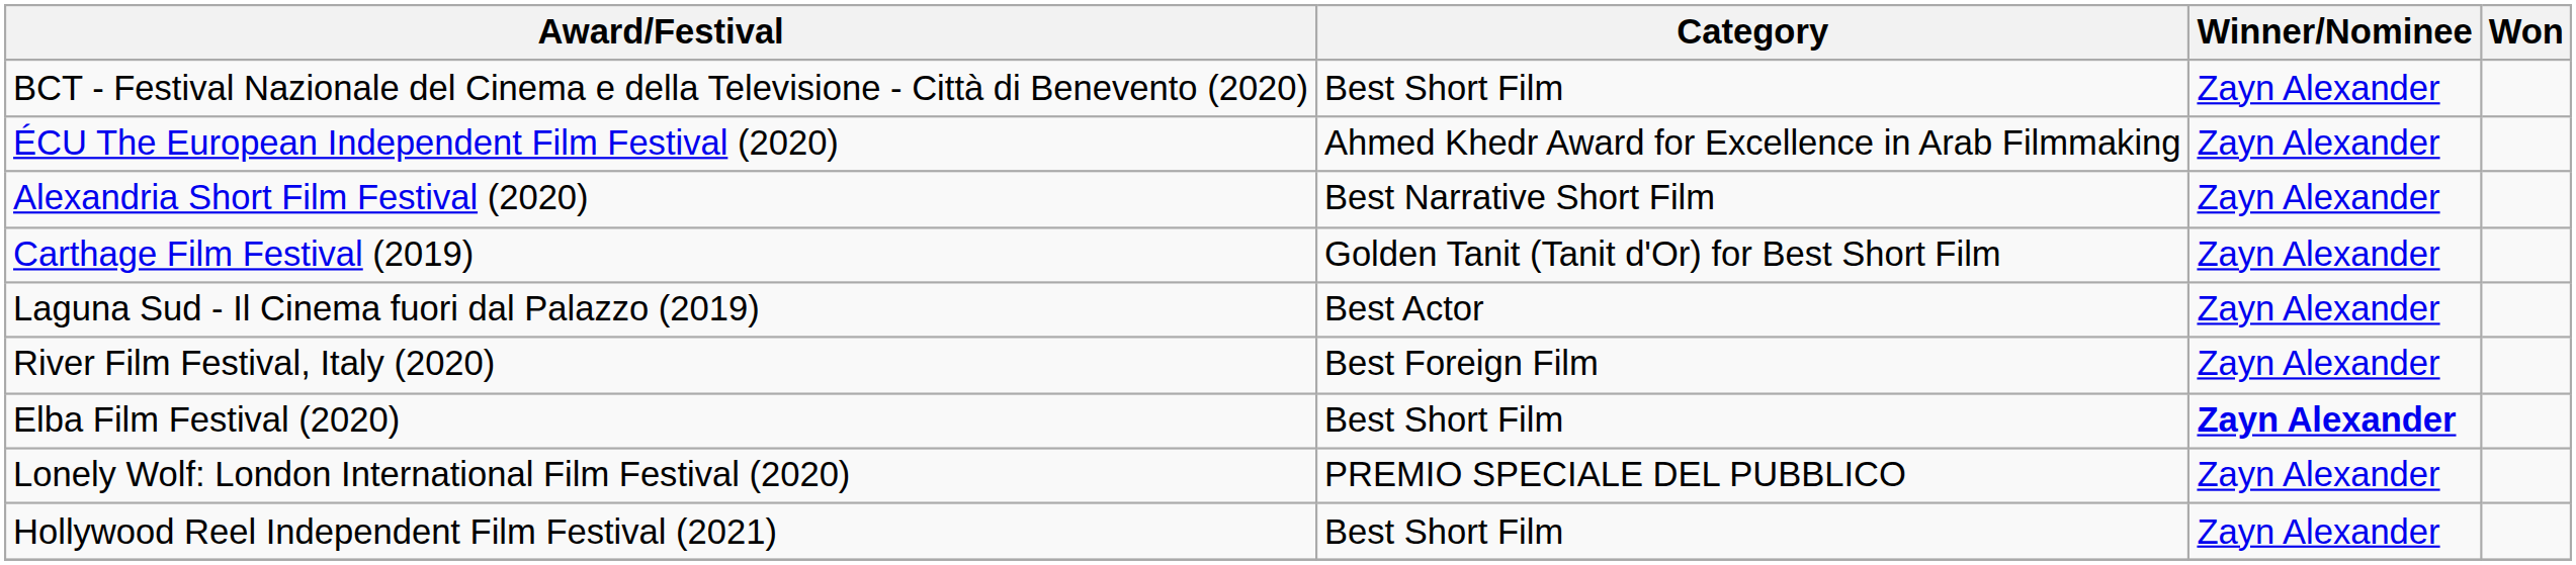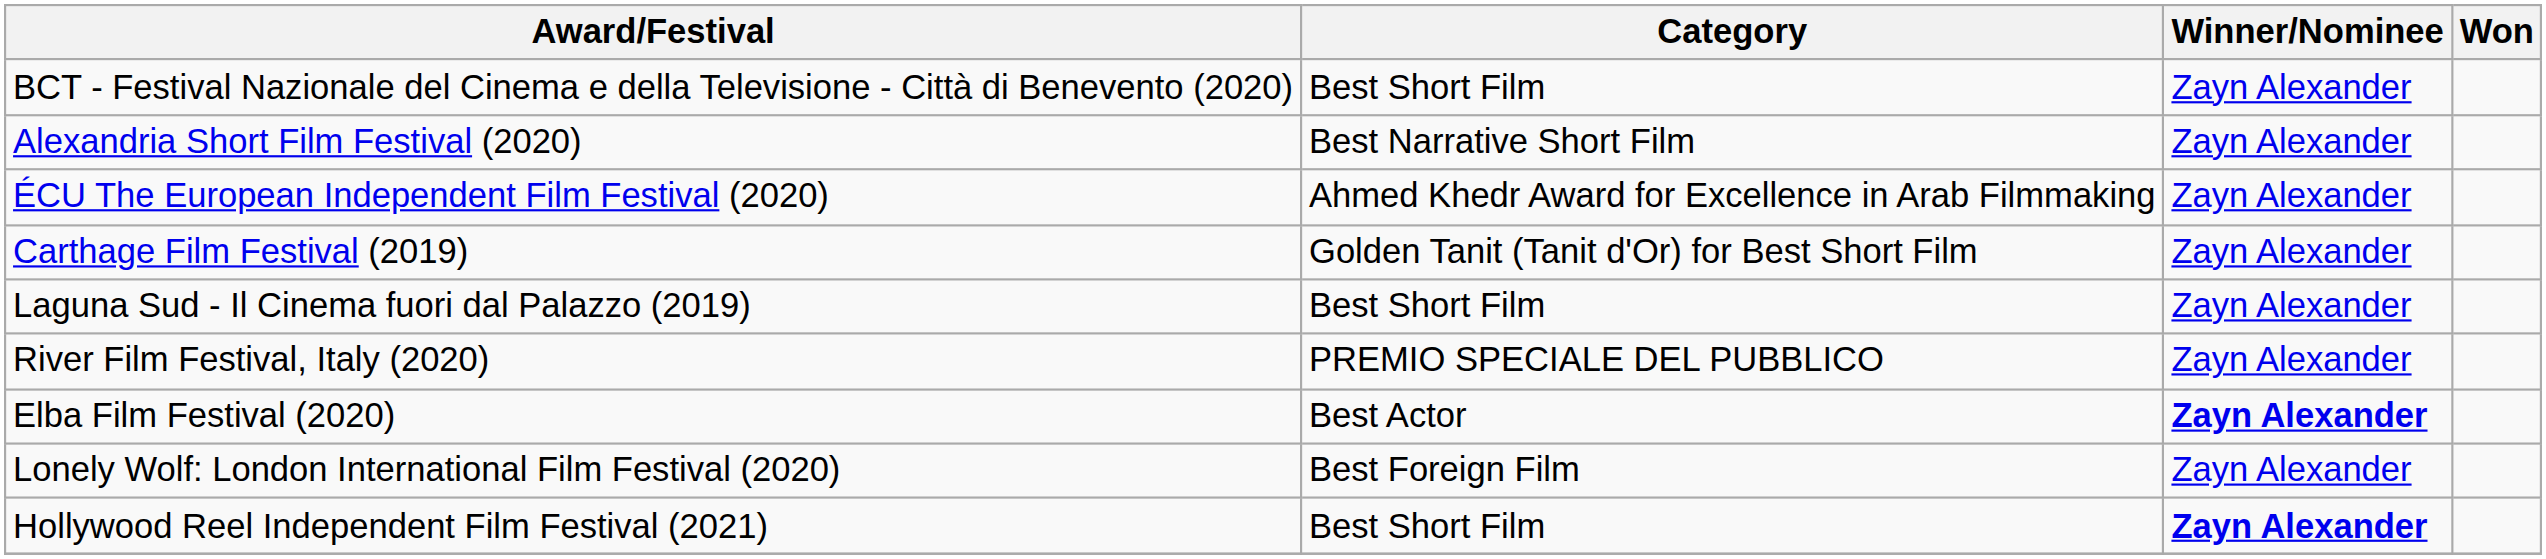 <table class="wikitable">
 <tr>
 <th>Award/Festival</th>
 <th>Category</th>
 <th>Winner/Nominee</th>
 <th>Won</th>
 </tr>
 <tr>
 <td>BCT - Festival Nazionale del Cinema e della Televisione - Città di Benevento (2020)</td>
 <td>Best Short Film</td>
 <td><a href='#'>Zayn Alexander</a></td>
 <td></td>
 </tr>
 <tr>
-<td><a href='#'>ÉCU The European Independent Film Festival</a> (2020)</td>
-<td>Ahmed Khedr Award for Excellence in Arab Filmmaking</td>
+<td><a href='#'>Alexandria Short Film Festival</a> (2020)</td>
+<td>Best Narrative Short Film</td>
 <td><a href='#'>Zayn Alexander</a></td>
 <td></td>
 </tr>
 <tr>
-<td><a href='#'>Alexandria Short Film Festival</a> (2020)</td>
-<td>Best Narrative Short Film</td>
+<td><a href='#'>ÉCU The European Independent Film Festival</a> (2020)</td>
+<td>Ahmed Khedr Award for Excellence in Arab Filmmaking</td>
 <td><a href='#'>Zayn Alexander</a></td>
 <td></td>
 </tr>
 <tr>
 <td><a href='#'>Carthage Film Festival</a> (2019)</td>
 <td>Golden Tanit (Tanit d'Or) for Best Short Film</td>
 <td><a href='#'>Zayn Alexander</a></td>
 <td></td>
 </tr>
 <tr>
 <td>Laguna Sud - Il Cinema fuori dal Palazzo (2019)</td>
-<td>Best Actor</td>
+<td>Best Short Film</td>
 <td><a href='#'>Zayn Alexander</a></td>
 <td></td>
 </tr>
 <tr>
 <td>River Film Festival, Italy (2020)</td>
-<td>Best Foreign Film</td>
+<td>PREMIO SPECIALE DEL PUBBLICO</td>
 <td><a href='#'>Zayn Alexander</a></td>
 <td></td>
 </tr>
 <tr>
 <td>Elba Film Festival (2020)</td>
-<td>Best Short Film</td>
+<td>Best Actor</td>
 <td><strong><a href='#'>Zayn Alexander</a></strong></td>
 <td></td>
 </tr>
 <tr>
 <td>Lonely Wolf: London International Film Festival (2020)</td>
-<td>PREMIO SPECIALE DEL PUBBLICO</td>
+<td>Best Foreign Film</td>
 <td><a href='#'>Zayn Alexander</a></td>
 <td></td>
 </tr>
 <tr>
 <td>Hollywood Reel Independent Film Festival (2021)</td>
 <td>Best Short Film</td>
-<td><a href='#'>Zayn Alexander</a></td>
+<td><strong><a href='#'>Zayn Alexander</a></strong></td>
 <td></td>
 </tr>
 <tr>
 </tr>
 </table>
